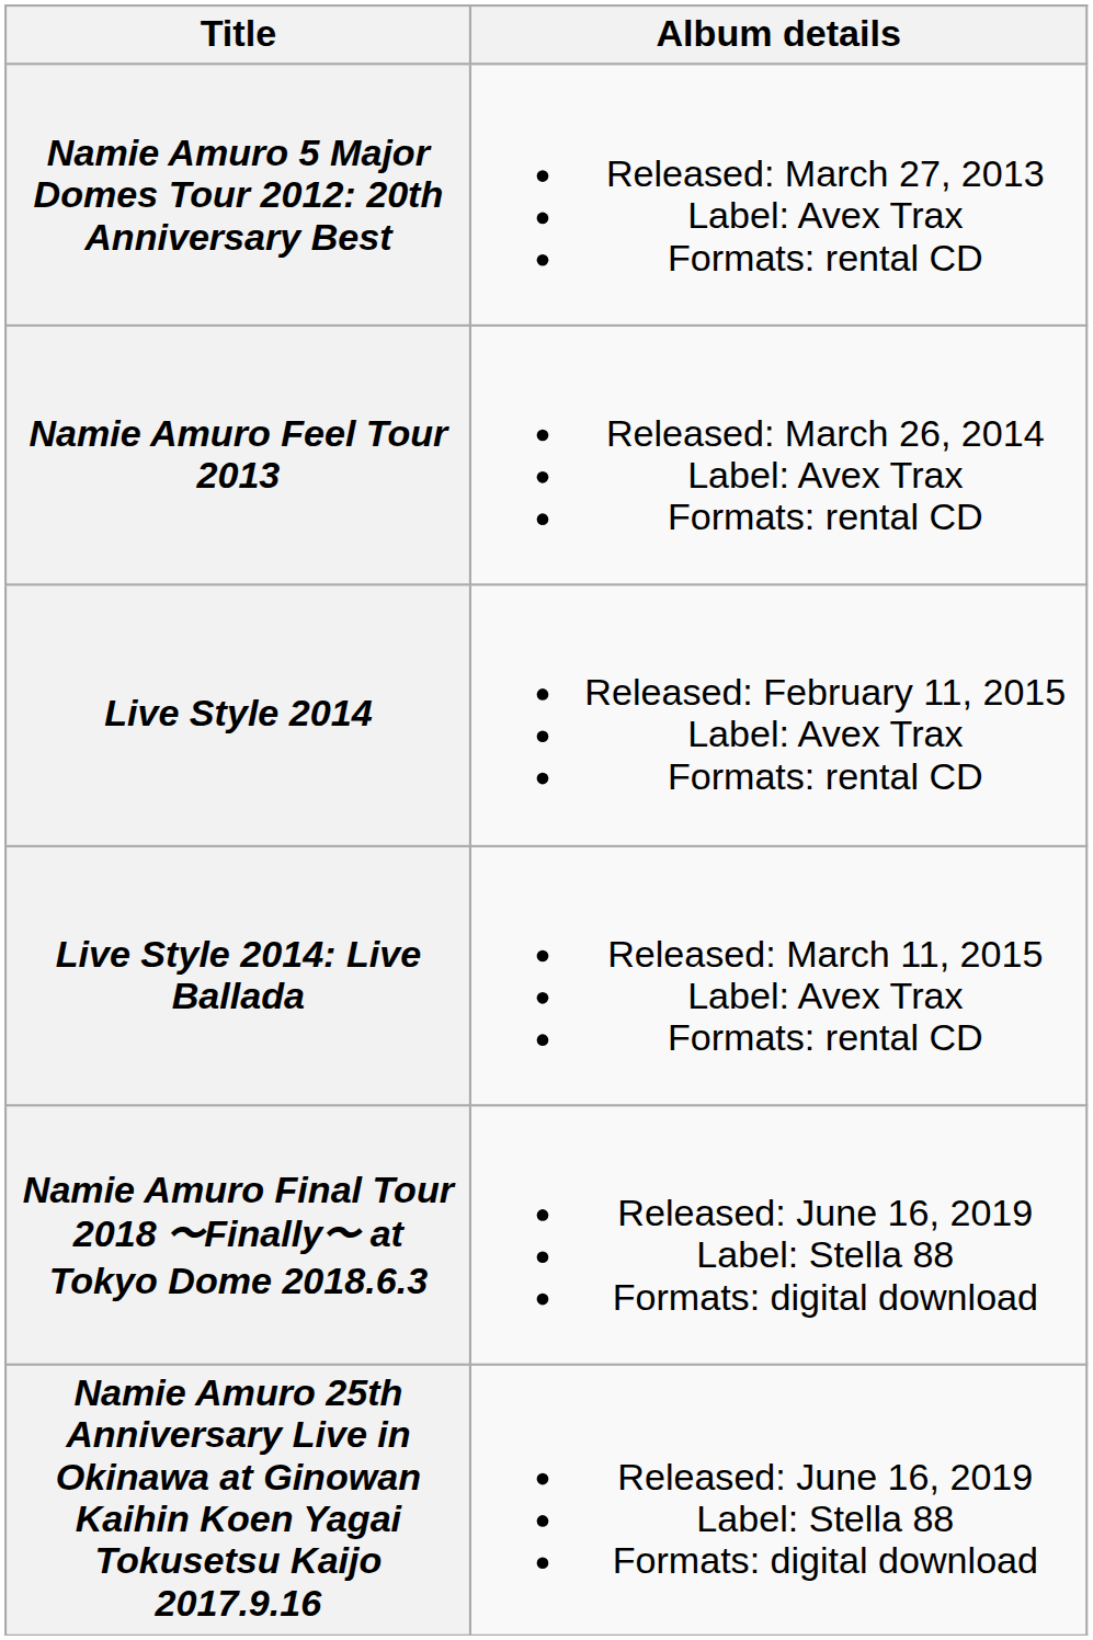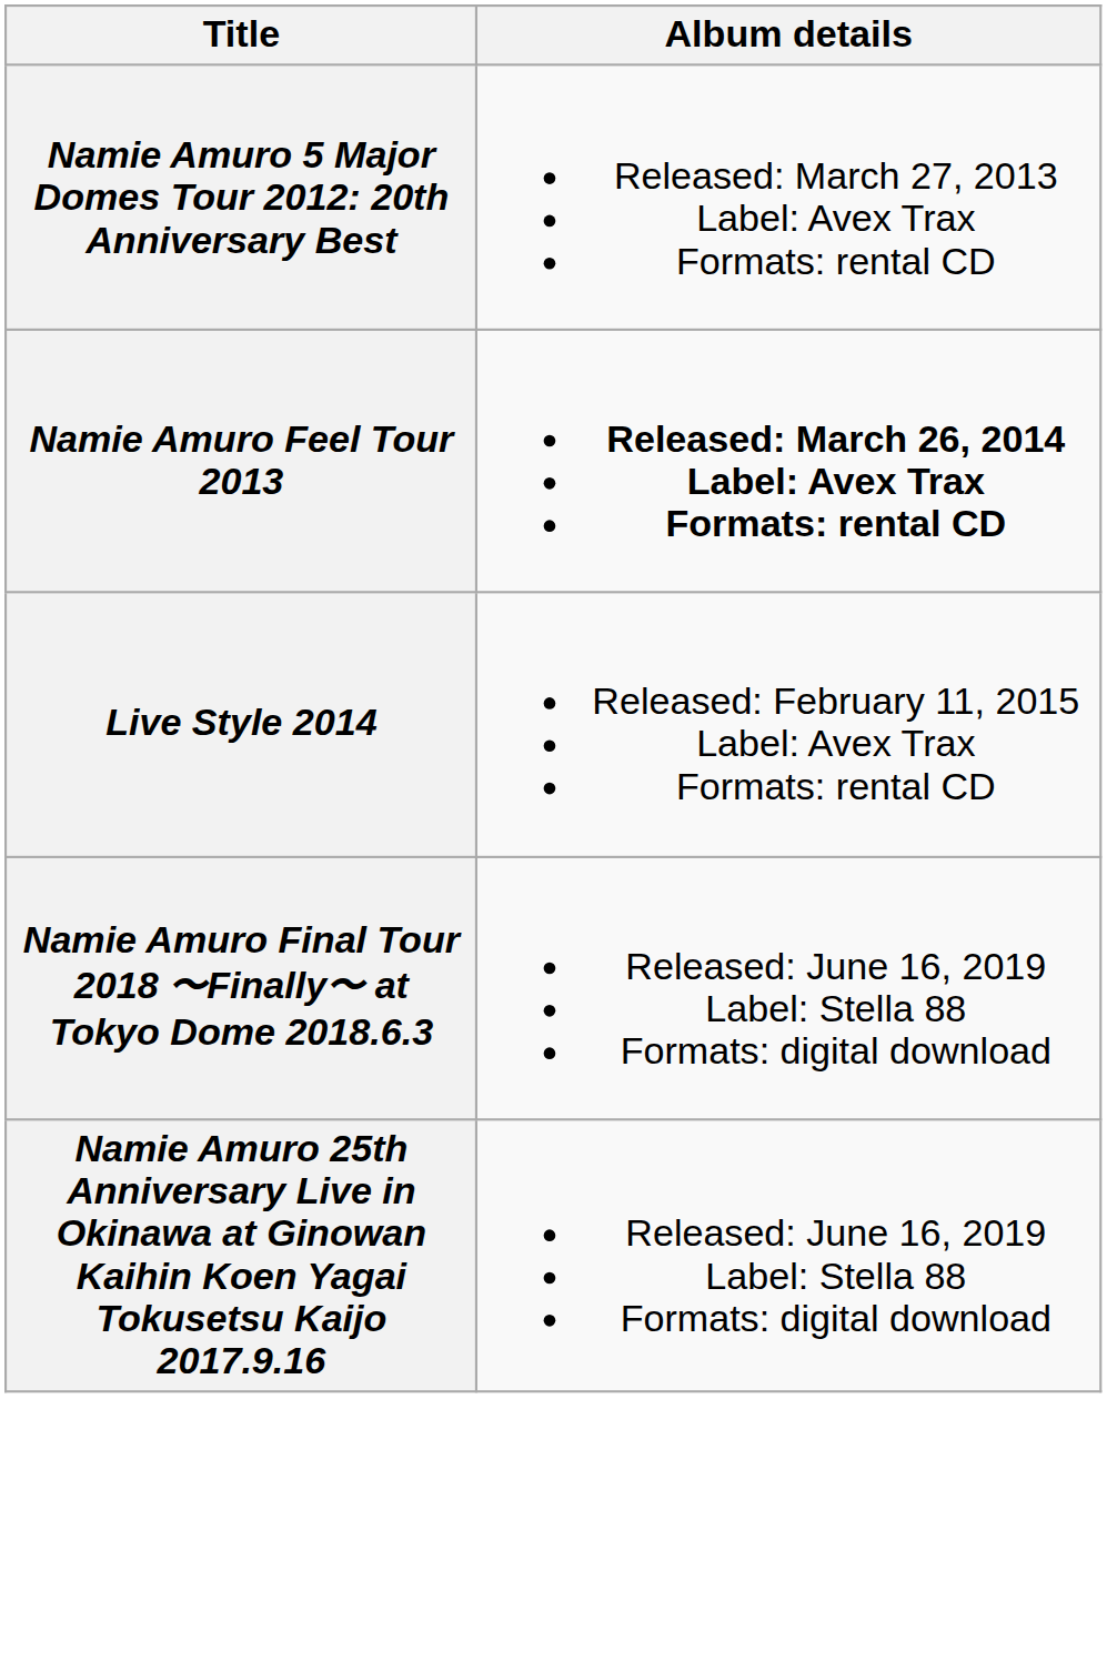 <table class="wikitable plainrowheaders" style="text-align:center;">
 <tr>
 <th style="width:12em;">Title</th>
 <th style="width:16em;">Album details</th>
 </tr>
 <tr>
 <th scope="row"><em>Namie Amuro 5 Major Domes Tour 2012: 20th Anniversary Best</em></th>
 <td><br><ul><li>Released: March 27, 2013</li><li>Label: Avex Trax</li><li>Formats: rental CD</li></ul></td>
 </tr>
 <tr>
 <th scope="row"><em>Namie Amuro Feel Tour 2013</em></th>
-<td><br><ul><li>Released: March 26, 2014</li><li>Label: Avex Trax</li><li>Formats: rental CD</li></ul></td>
+<td><strong><br><ul><li>Released: March 26, 2014</li><li>Label: Avex Trax</li><li>Formats: rental CD</li></ul></strong></td>
 </tr>
 <tr>
 <th scope="row"><em>Live Style 2014</em></th>
 <td><br><ul><li>Released: February 11, 2015</li><li>Label: Avex Trax</li><li>Formats: rental CD</li></ul></td>
-</tr>
-<tr>
-<th scope="row"><em>Live Style 2014: Live Ballada</em></th>
-<td><br><ul><li>Released: March 11, 2015</li><li>Label: Avex Trax</li><li>Formats: rental CD</li></ul></td>
 </tr>
 <tr>
 <th scope="row"><em>Namie Amuro Final Tour 2018 〜Finally〜 at Tokyo Dome 2018.6.3</em></th>
 <td><br><ul><li>Released: June 16, 2019</li><li>Label: Stella 88</li><li>Formats: digital download</li></ul></td>
 </tr>
 <tr>
 <th scope="row"><em>Namie Amuro 25th Anniversary Live in Okinawa at Ginowan Kaihin Koen Yagai Tokusetsu Kaijo 2017.9.16</em></th>
 <td><br><ul><li>Released: June 16, 2019</li><li>Label: Stella 88</li><li>Formats: digital download</li></ul></td>
 </tr>
 </table>
